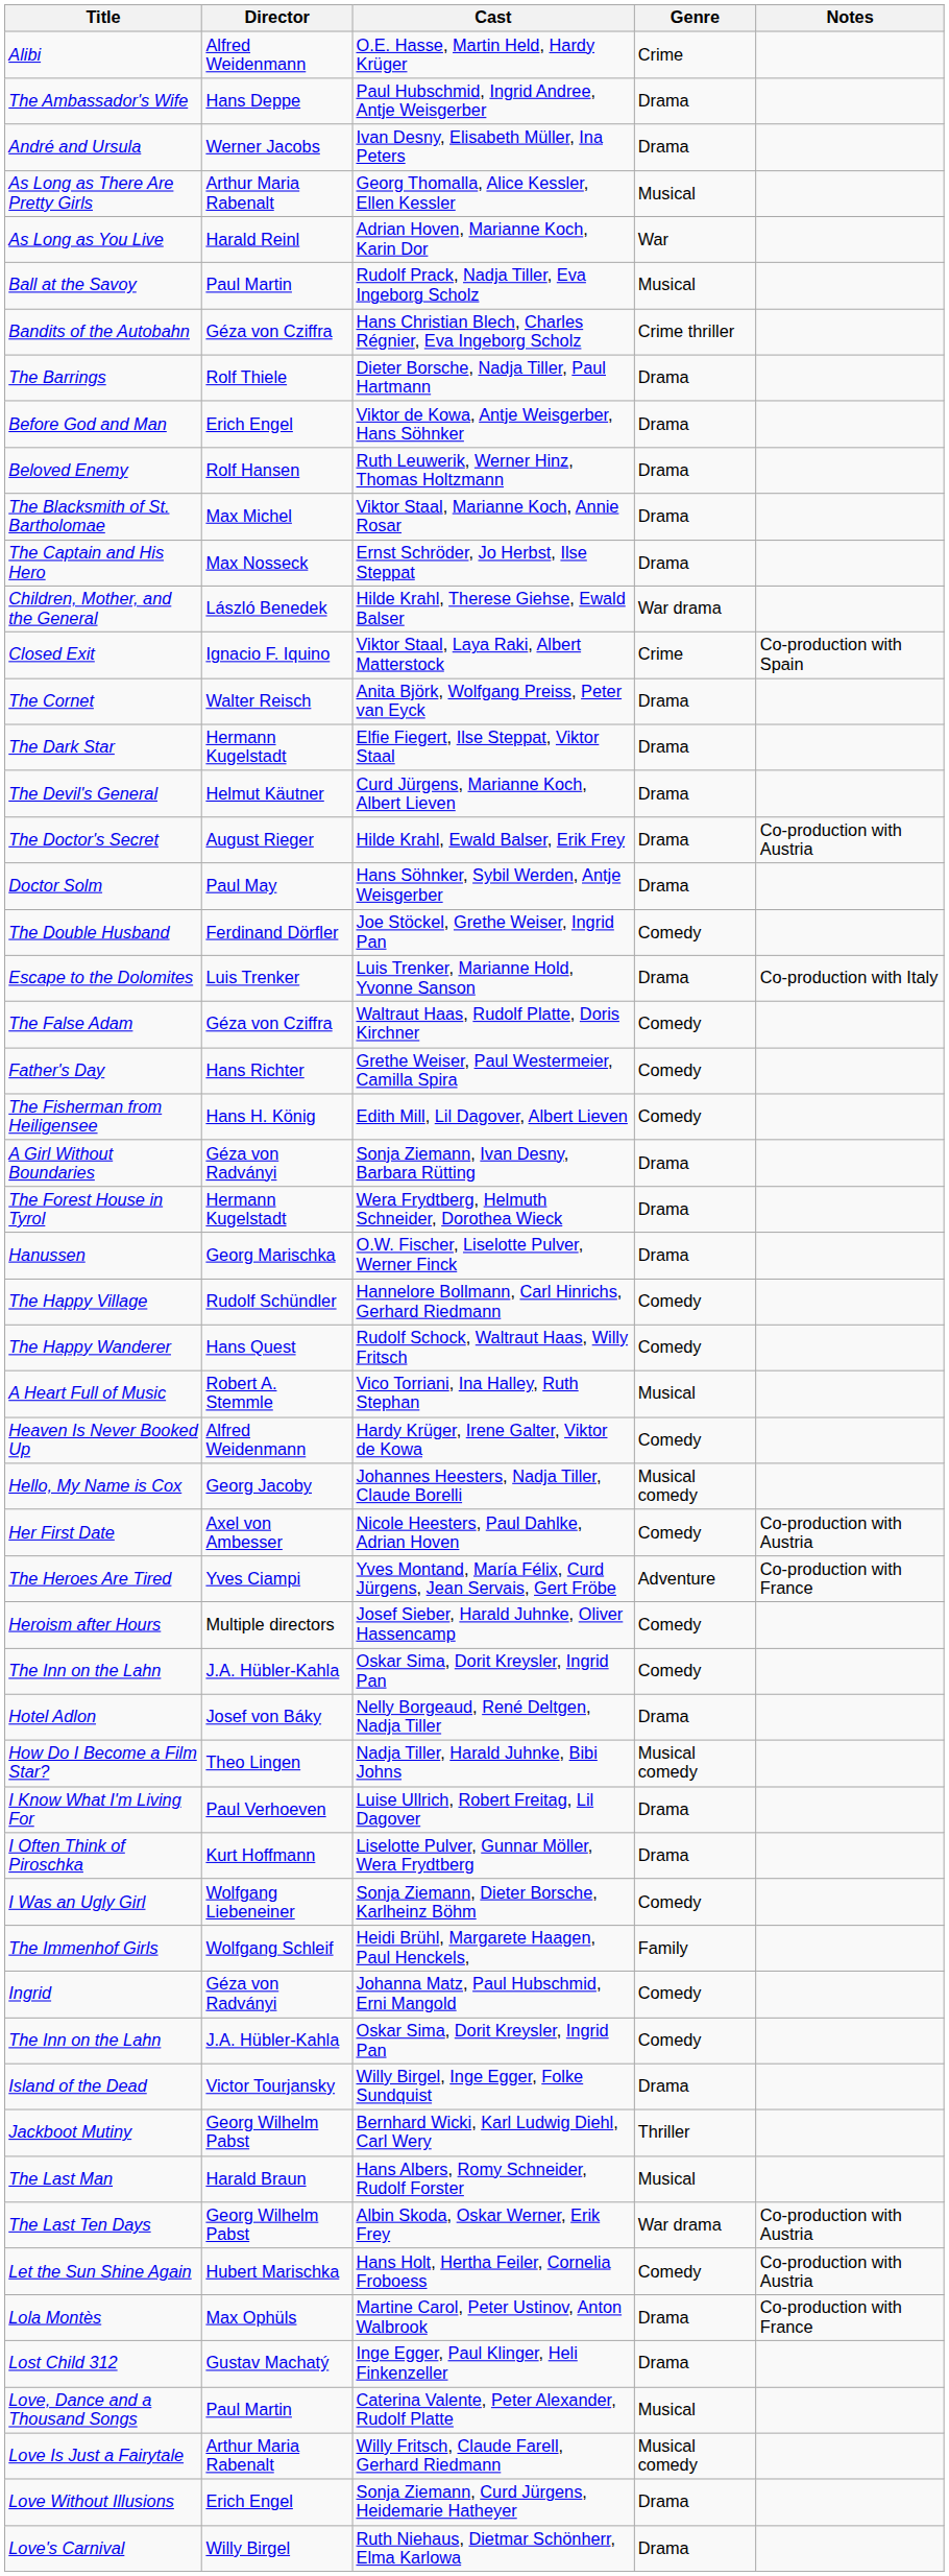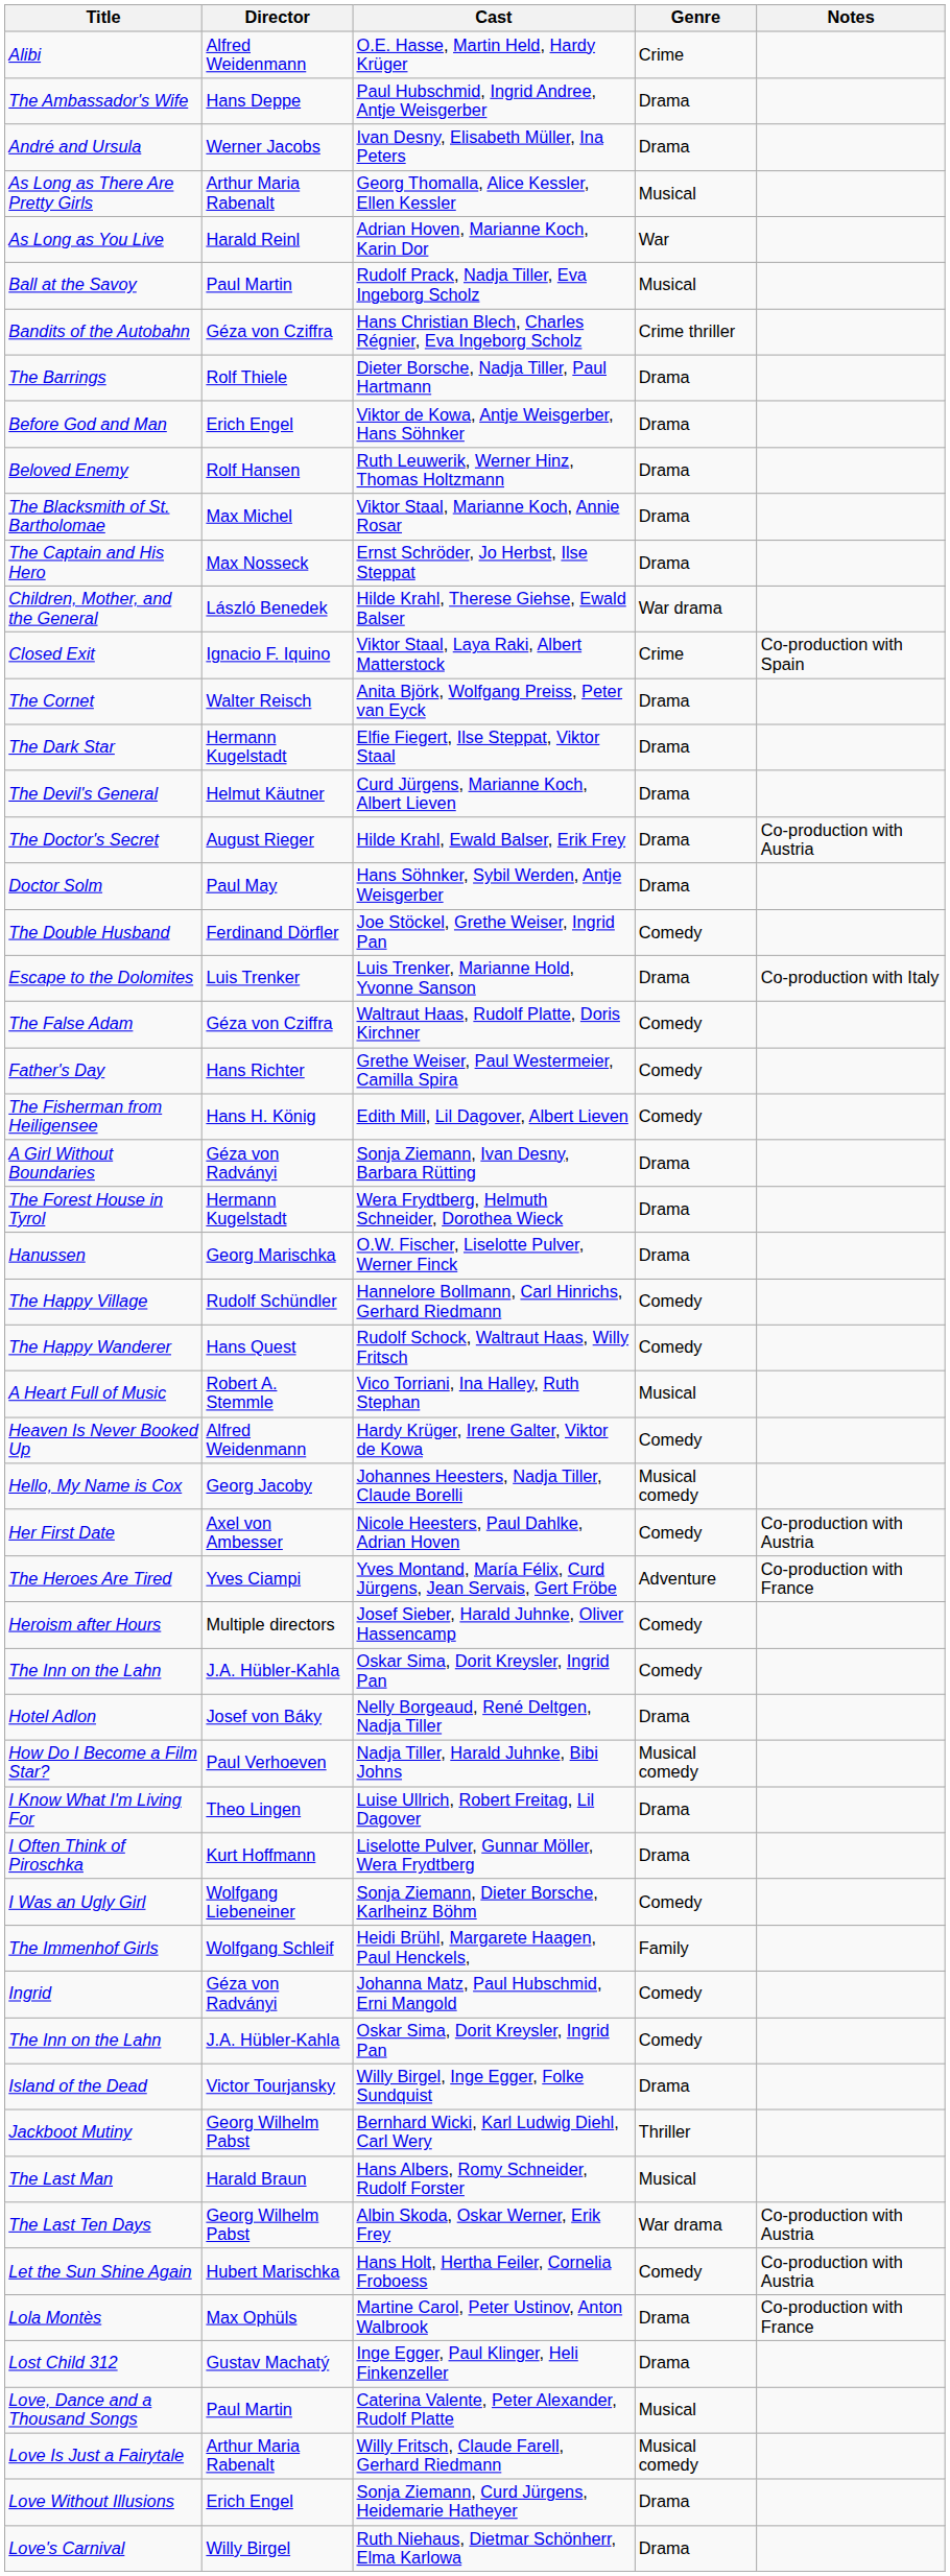 <table class="wikitable" style="width:100%;">
 <tr>
 <th style="width:21%;">Title</th>
 <th style="width:16%;">Director</th>
 <th style="width:30%;">Cast</th>
 <th style="width:13%;">Genre</th>
 <th style="width:20%;">Notes</th>
 </tr>
 <tr>
 <td><em><a href='#'>Alibi</a></em></td>
 <td><a href='#'>Alfred Weidenmann</a></td>
 <td><a href='#'>O.E. Hasse</a>, <a href='#'>Martin Held</a>, <a href='#'>Hardy Krüger</a></td>
 <td>Crime</td>
 <td></td>
 </tr>
 <tr>
 <td><em><a href='#'>The Ambassador's Wife</a></em></td>
 <td><a href='#'>Hans Deppe</a></td>
 <td><a href='#'>Paul Hubschmid</a>, <a href='#'>Ingrid Andree</a>, <a href='#'>Antje Weisgerber</a></td>
 <td>Drama</td>
 <td></td>
 </tr>
 <tr>
 <td><em><a href='#'>André and Ursula</a></em></td>
 <td><a href='#'>Werner Jacobs</a></td>
 <td><a href='#'>Ivan Desny</a>, <a href='#'>Elisabeth Müller</a>, <a href='#'>Ina Peters</a></td>
 <td>Drama</td>
 <td></td>
 </tr>
 <tr>
 <td><em><a href='#'>As Long as There Are Pretty Girls</a></em></td>
 <td><a href='#'>Arthur Maria Rabenalt</a></td>
 <td><a href='#'>Georg Thomalla</a>, <a href='#'>Alice Kessler</a>, <a href='#'>Ellen Kessler</a></td>
 <td>Musical</td>
 <td></td>
 </tr>
 <tr>
 <td><em><a href='#'>As Long as You Live</a></em></td>
 <td><a href='#'>Harald Reinl</a></td>
 <td><a href='#'>Adrian Hoven</a>, <a href='#'>Marianne Koch</a>, <a href='#'>Karin Dor</a></td>
 <td>War</td>
 <td></td>
 </tr>
 <tr>
 <td><em><a href='#'>Ball at the Savoy</a></em></td>
 <td><a href='#'>Paul Martin</a></td>
 <td><a href='#'>Rudolf Prack</a>, <a href='#'>Nadja Tiller</a>, <a href='#'>Eva Ingeborg Scholz</a></td>
 <td>Musical</td>
 <td></td>
 </tr>
 <tr>
 <td><em><a href='#'>Bandits of the Autobahn</a></em></td>
 <td><a href='#'>Géza von Cziffra</a></td>
 <td><a href='#'>Hans Christian Blech</a>, <a href='#'>Charles Régnier</a>, <a href='#'>Eva Ingeborg Scholz</a></td>
 <td>Crime thriller</td>
 <td></td>
 </tr>
 <tr>
 <td><em><a href='#'>The Barrings</a></em></td>
 <td><a href='#'>Rolf Thiele</a></td>
 <td><a href='#'>Dieter Borsche</a>, <a href='#'>Nadja Tiller</a>, <a href='#'>Paul Hartmann</a></td>
 <td>Drama</td>
 <td></td>
 </tr>
 <tr>
 <td><em><a href='#'>Before God and Man</a></em></td>
 <td><a href='#'>Erich Engel</a></td>
 <td><a href='#'>Viktor de Kowa</a>, <a href='#'>Antje Weisgerber</a>, <a href='#'>Hans Söhnker</a></td>
 <td>Drama</td>
 <td></td>
 </tr>
 <tr>
 <td><em><a href='#'>Beloved Enemy</a></em></td>
 <td><a href='#'>Rolf Hansen</a></td>
 <td><a href='#'>Ruth Leuwerik</a>, <a href='#'>Werner Hinz</a>, <a href='#'>Thomas Holtzmann</a></td>
 <td>Drama</td>
 <td></td>
 </tr>
 <tr>
 <td><em><a href='#'>The Blacksmith of St. Bartholomae</a></em></td>
 <td><a href='#'>Max Michel</a></td>
 <td><a href='#'>Viktor Staal</a>, <a href='#'>Marianne Koch</a>, <a href='#'>Annie Rosar</a></td>
 <td>Drama</td>
 <td></td>
 </tr>
 <tr>
 <td><em><a href='#'>The Captain and His Hero</a></em></td>
 <td><a href='#'>Max Nosseck</a></td>
 <td><a href='#'>Ernst Schröder</a>, <a href='#'>Jo Herbst</a>, <a href='#'>Ilse Steppat</a></td>
 <td>Drama</td>
 <td></td>
 </tr>
 <tr>
 <td><em><a href='#'>Children, Mother, and the General</a></em></td>
 <td><a href='#'>László Benedek</a></td>
 <td><a href='#'>Hilde Krahl</a>, <a href='#'>Therese Giehse</a>, <a href='#'>Ewald Balser</a></td>
 <td>War drama</td>
 <td></td>
 </tr>
 <tr>
 <td><em><a href='#'>Closed Exit</a></em></td>
 <td><a href='#'>Ignacio F. Iquino</a></td>
 <td><a href='#'>Viktor Staal</a>, <a href='#'>Laya Raki</a>, <a href='#'>Albert Matterstock</a></td>
 <td>Crime</td>
 <td>Co-production with Spain</td>
 </tr>
 <tr>
 <td><em><a href='#'>The Cornet</a></em></td>
 <td><a href='#'>Walter Reisch</a></td>
 <td><a href='#'>Anita Björk</a>, <a href='#'>Wolfgang Preiss</a>, <a href='#'>Peter van Eyck</a></td>
 <td>Drama</td>
 <td></td>
 </tr>
 <tr>
 <td><em><a href='#'>The Dark Star</a></em></td>
 <td><a href='#'>Hermann Kugelstadt</a></td>
 <td><a href='#'>Elfie Fiegert</a>, <a href='#'>Ilse Steppat</a>, <a href='#'>Viktor Staal</a></td>
 <td>Drama</td>
 <td></td>
 </tr>
 <tr>
 <td><em><a href='#'>The Devil's General</a></em></td>
 <td><a href='#'>Helmut Käutner</a></td>
 <td><a href='#'>Curd Jürgens</a>, <a href='#'>Marianne Koch</a>, <a href='#'>Albert Lieven</a></td>
 <td>Drama</td>
 <td></td>
 </tr>
 <tr>
 <td><em><a href='#'>The Doctor's Secret</a></em></td>
 <td><a href='#'>August Rieger</a></td>
 <td><a href='#'>Hilde Krahl</a>, <a href='#'>Ewald Balser</a>, <a href='#'>Erik Frey</a></td>
 <td>Drama</td>
 <td>Co-production with Austria</td>
 </tr>
 <tr>
 <td><em><a href='#'>Doctor Solm</a></em></td>
 <td><a href='#'>Paul May</a></td>
 <td><a href='#'>Hans Söhnker</a>, <a href='#'>Sybil Werden</a>, <a href='#'>Antje Weisgerber</a></td>
 <td>Drama</td>
 <td></td>
 </tr>
 <tr>
 <td><em><a href='#'>The Double Husband</a></em></td>
 <td><a href='#'>Ferdinand Dörfler</a></td>
 <td><a href='#'>Joe Stöckel</a>, <a href='#'>Grethe Weiser</a>, <a href='#'>Ingrid Pan</a></td>
 <td>Comedy</td>
 <td></td>
 </tr>
 <tr>
 <td><em><a href='#'>Escape to the Dolomites</a></em></td>
 <td><a href='#'>Luis Trenker</a></td>
 <td><a href='#'>Luis Trenker</a>, <a href='#'>Marianne Hold</a>, <a href='#'>Yvonne Sanson</a></td>
 <td>Drama</td>
 <td>Co-production with Italy</td>
 </tr>
 <tr>
 <td><em><a href='#'>The False Adam</a></em></td>
 <td><a href='#'>Géza von Cziffra</a></td>
 <td><a href='#'>Waltraut Haas</a>, <a href='#'>Rudolf Platte</a>, <a href='#'>Doris Kirchner</a></td>
 <td>Comedy</td>
 <td></td>
 </tr>
 <tr>
 <td><em><a href='#'>Father's Day</a></em></td>
 <td><a href='#'>Hans Richter</a></td>
 <td><a href='#'>Grethe Weiser</a>, <a href='#'>Paul Westermeier</a>, <a href='#'>Camilla Spira</a></td>
 <td>Comedy</td>
 <td></td>
 </tr>
 <tr>
 <td><em><a href='#'>The Fisherman from Heiligensee</a></em></td>
 <td><a href='#'>Hans H. König</a></td>
 <td><a href='#'>Edith Mill</a>, <a href='#'>Lil Dagover</a>, <a href='#'>Albert Lieven</a></td>
 <td>Comedy</td>
 <td></td>
 </tr>
 <tr>
 <td><em><a href='#'>A Girl Without Boundaries</a></em></td>
 <td><a href='#'>Géza von Radványi</a></td>
 <td><a href='#'>Sonja Ziemann</a>, <a href='#'>Ivan Desny</a>, <a href='#'>Barbara Rütting</a></td>
 <td>Drama</td>
 <td></td>
 </tr>
 <tr>
 <td><em><a href='#'>The Forest House in Tyrol</a></em></td>
 <td><a href='#'>Hermann Kugelstadt</a></td>
 <td><a href='#'>Wera Frydtberg</a>, <a href='#'>Helmuth Schneider</a>, <a href='#'>Dorothea Wieck</a></td>
 <td>Drama</td>
 <td></td>
 </tr>
 <tr>
 <td><em><a href='#'>Hanussen</a></em></td>
 <td><a href='#'>Georg Marischka</a></td>
 <td><a href='#'>O.W. Fischer</a>, <a href='#'>Liselotte Pulver</a>, <a href='#'>Werner Finck</a></td>
 <td>Drama</td>
 <td></td>
 </tr>
 <tr>
 <td><em><a href='#'>The Happy Village</a></em></td>
 <td><a href='#'>Rudolf Schündler</a></td>
 <td><a href='#'>Hannelore Bollmann</a>, <a href='#'>Carl Hinrichs</a>, <a href='#'>Gerhard Riedmann</a></td>
 <td>Comedy</td>
 <td></td>
 </tr>
 <tr>
 <td><em><a href='#'>The Happy Wanderer</a></em></td>
 <td><a href='#'>Hans Quest</a></td>
 <td><a href='#'>Rudolf Schock</a>, <a href='#'>Waltraut Haas</a>, <a href='#'>Willy Fritsch</a></td>
 <td>Comedy</td>
 <td></td>
 </tr>
 <tr>
 <td><em><a href='#'>A Heart Full of Music</a></em></td>
 <td><a href='#'>Robert A. Stemmle</a></td>
 <td><a href='#'>Vico Torriani</a>, <a href='#'>Ina Halley</a>, <a href='#'>Ruth Stephan</a></td>
 <td>Musical</td>
 <td></td>
 </tr>
 <tr>
 <td><em><a href='#'>Heaven Is Never Booked Up</a></em></td>
 <td><a href='#'>Alfred Weidenmann</a></td>
 <td><a href='#'>Hardy Krüger</a>, <a href='#'>Irene Galter</a>, <a href='#'>Viktor de Kowa</a></td>
 <td>Comedy</td>
 <td></td>
 </tr>
 <tr>
 <td><em><a href='#'>Hello, My Name is Cox</a></em></td>
 <td><a href='#'>Georg Jacoby</a></td>
 <td><a href='#'>Johannes Heesters</a>, <a href='#'>Nadja Tiller</a>, <a href='#'>Claude Borelli</a></td>
 <td>Musical comedy</td>
 <td></td>
 </tr>
 <tr>
 <td><em><a href='#'>Her First Date</a></em></td>
 <td><a href='#'>Axel von Ambesser</a></td>
 <td><a href='#'>Nicole Heesters</a>, <a href='#'>Paul Dahlke</a>, <a href='#'>Adrian Hoven</a></td>
 <td>Comedy</td>
 <td>Co-production with Austria</td>
 </tr>
 <tr>
 <td><em><a href='#'>The Heroes Are Tired</a></em></td>
 <td><a href='#'>Yves Ciampi</a></td>
 <td><a href='#'>Yves Montand</a>, <a href='#'>María Félix</a>, <a href='#'>Curd Jürgens</a>, <a href='#'>Jean Servais</a>, <a href='#'>Gert Fröbe</a></td>
 <td>Adventure</td>
 <td>Co-production with France</td>
 </tr>
 <tr>
 <td><em><a href='#'>Heroism after Hours</a></em></td>
 <td>Multiple directors</td>
 <td><a href='#'>Josef Sieber</a>, <a href='#'>Harald Juhnke</a>, <a href='#'>Oliver Hassencamp</a></td>
 <td>Comedy</td>
 <td></td>
 </tr>
 <tr>
 <td><em><a href='#'>The Inn on the Lahn</a></em></td>
 <td><a href='#'>J.A. Hübler-Kahla</a></td>
 <td><a href='#'>Oskar Sima</a>, <a href='#'>Dorit Kreysler</a>, <a href='#'>Ingrid Pan</a></td>
 <td>Comedy</td>
 <td></td>
 </tr>
 <tr>
 <td><em><a href='#'>Hotel Adlon</a></em></td>
 <td><a href='#'>Josef von Báky</a></td>
 <td><a href='#'>Nelly Borgeaud</a>, <a href='#'>René Deltgen</a>, <a href='#'>Nadja Tiller</a></td>
 <td>Drama</td>
 <td></td>
 </tr>
 <tr>
 <td><em><a href='#'>How Do I Become a Film Star?</a></em></td>
-<td><a href='#'>Theo Lingen</a></td>
+<td><a href='#'>Paul Verhoeven</a></td>
 <td><a href='#'>Nadja Tiller</a>, <a href='#'>Harald Juhnke</a>, <a href='#'>Bibi Johns</a></td>
 <td>Musical comedy</td>
 <td></td>
 </tr>
 <tr>
 <td><em><a href='#'>I Know What I'm Living For</a></em></td>
-<td><a href='#'>Paul Verhoeven</a></td>
+<td><a href='#'>Theo Lingen</a></td>
 <td><a href='#'>Luise Ullrich</a>, <a href='#'>Robert Freitag</a>, <a href='#'>Lil Dagover</a></td>
 <td>Drama</td>
 <td></td>
 </tr>
 <tr>
 <td><em><a href='#'>I Often Think of Piroschka</a></em></td>
 <td><a href='#'>Kurt Hoffmann</a></td>
 <td><a href='#'>Liselotte Pulver</a>, <a href='#'>Gunnar Möller</a>, <a href='#'>Wera Frydtberg</a></td>
 <td>Drama</td>
 <td></td>
 </tr>
 <tr>
 <td><em><a href='#'>I Was an Ugly Girl</a></em></td>
 <td><a href='#'>Wolfgang Liebeneiner</a></td>
 <td><a href='#'>Sonja Ziemann</a>, <a href='#'>Dieter Borsche</a>, <a href='#'>Karlheinz Böhm</a></td>
 <td>Comedy</td>
 <td></td>
 </tr>
 <tr>
 <td><em><a href='#'>The Immenhof Girls</a></em></td>
 <td><a href='#'>Wolfgang Schleif</a></td>
 <td><a href='#'>Heidi Brühl</a>, <a href='#'>Margarete Haagen</a>, <a href='#'>Paul Henckels</a>,</td>
 <td>Family</td>
 <td></td>
 </tr>
 <tr>
 <td><em><a href='#'>Ingrid</a></em></td>
 <td><a href='#'>Géza von Radványi</a></td>
 <td><a href='#'>Johanna Matz</a>, <a href='#'>Paul Hubschmid</a>, <a href='#'>Erni Mangold</a></td>
 <td>Comedy</td>
 <td></td>
 </tr>
 <tr>
 <td><em><a href='#'>The Inn on the Lahn</a></em></td>
 <td><a href='#'>J.A. Hübler-Kahla</a></td>
 <td><a href='#'>Oskar Sima</a>, <a href='#'>Dorit Kreysler</a>, <a href='#'>Ingrid Pan</a></td>
 <td>Comedy</td>
 <td></td>
 </tr>
 <tr>
 <td><em><a href='#'>Island of the Dead</a></em></td>
 <td><a href='#'>Victor Tourjansky</a></td>
 <td><a href='#'>Willy Birgel</a>, <a href='#'>Inge Egger</a>, <a href='#'>Folke Sundquist</a></td>
 <td>Drama</td>
 <td></td>
 </tr>
 <tr>
 <td><em><a href='#'>Jackboot Mutiny</a></em></td>
 <td><a href='#'>Georg Wilhelm Pabst</a></td>
 <td><a href='#'>Bernhard Wicki</a>, <a href='#'>Karl Ludwig Diehl</a>, <a href='#'>Carl Wery</a></td>
 <td>Thriller</td>
 <td></td>
 </tr>
 <tr>
 <td><em><a href='#'>The Last Man</a></em></td>
 <td><a href='#'>Harald Braun</a></td>
 <td><a href='#'>Hans Albers</a>, <a href='#'>Romy Schneider</a>, <a href='#'>Rudolf Forster</a></td>
 <td>Musical</td>
 <td></td>
 </tr>
 <tr>
 <td><em><a href='#'>The Last Ten Days</a></em></td>
 <td><a href='#'>Georg Wilhelm Pabst</a></td>
 <td><a href='#'>Albin Skoda</a>, <a href='#'>Oskar Werner</a>, <a href='#'>Erik Frey</a></td>
 <td>War drama</td>
 <td>Co-production with Austria</td>
 </tr>
 <tr>
 <td><em><a href='#'>Let the Sun Shine Again</a></em></td>
 <td><a href='#'>Hubert Marischka</a></td>
 <td><a href='#'>Hans Holt</a>, <a href='#'>Hertha Feiler</a>, <a href='#'>Cornelia Froboess</a></td>
 <td>Comedy</td>
 <td>Co-production with Austria</td>
 </tr>
 <tr>
 <td><em><a href='#'>Lola Montès</a></em></td>
 <td><a href='#'>Max Ophüls</a></td>
 <td><a href='#'>Martine Carol</a>, <a href='#'>Peter Ustinov</a>, <a href='#'>Anton Walbrook</a></td>
 <td>Drama</td>
 <td>Co-production with France</td>
 </tr>
 <tr>
 <td><em><a href='#'>Lost Child 312</a></em></td>
 <td><a href='#'>Gustav Machatý</a></td>
 <td><a href='#'>Inge Egger</a>, <a href='#'>Paul Klinger</a>, <a href='#'>Heli Finkenzeller</a></td>
 <td>Drama</td>
 <td></td>
 </tr>
 <tr>
 <td><em><a href='#'>Love, Dance and a Thousand Songs</a></em></td>
 <td><a href='#'>Paul Martin</a></td>
 <td><a href='#'>Caterina Valente</a>, <a href='#'>Peter Alexander</a>, <a href='#'>Rudolf Platte</a></td>
 <td>Musical</td>
 <td></td>
 </tr>
 <tr>
 <td><em><a href='#'>Love Is Just a Fairytale</a></em></td>
 <td><a href='#'>Arthur Maria Rabenalt</a></td>
 <td><a href='#'>Willy Fritsch</a>, <a href='#'>Claude Farell</a>, <a href='#'>Gerhard Riedmann</a></td>
 <td>Musical comedy</td>
 <td></td>
 </tr>
 <tr>
 <td><em><a href='#'>Love Without Illusions</a></em></td>
 <td><a href='#'>Erich Engel</a></td>
 <td><a href='#'>Sonja Ziemann</a>, <a href='#'>Curd Jürgens</a>, <a href='#'>Heidemarie Hatheyer</a></td>
 <td>Drama</td>
 <td></td>
 </tr>
 <tr>
 <td><em><a href='#'>Love's Carnival</a></em></td>
 <td><a href='#'>Willy Birgel</a></td>
 <td><a href='#'>Ruth Niehaus</a>, <a href='#'>Dietmar Schönherr</a>, <a href='#'>Elma Karlowa</a></td>
 <td>Drama</td>
 <td></td>
 </tr>
 <tr>
 </tr>
 </table>
